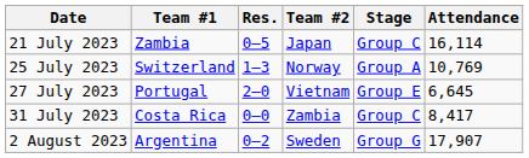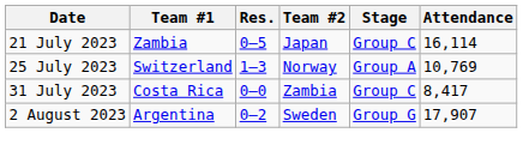 <table class="wikitable">
 <tr>
 <th>Date</th>
 <th>Team #1</th>
 <th>Res.</th>
 <th>Team #2</th>
 <th>Stage</th>
 <th>Attendance</th>
 </tr>
 <tr>
 <td>21 July 2023</td>
 <td> <a href='#'>Zambia</a></td>
 <td><a href='#'>0–5</a></td>
 <td> <a href='#'>Japan</a></td>
 <td><a href='#'>Group C</a></td>
 <td>16,114</td>
 </tr>
 <tr>
 <td>25 July 2023</td>
 <td> <a href='#'>Switzerland</a></td>
 <td><a href='#'>1–3</a></td>
 <td> <a href='#'>Norway</a></td>
 <td><a href='#'>Group A</a></td>
 <td>10,769</td>
 </tr>
 <tr>
-<td>27 July 2023</td>
-<td> <a href='#'>Portugal</a></td>
-<td><a href='#'>2–0</a></td>
-<td> <a href='#'>Vietnam</a></td>
-<td><a href='#'>Group E</a></td>
-<td>6,645</td>
-</tr>
-<tr>
 <td>31 July 2023</td>
 <td> <a href='#'>Costa Rica</a></td>
 <td><a href='#'>0–0</a></td>
 <td> <a href='#'>Zambia</a></td>
 <td><a href='#'>Group C</a></td>
 <td>8,417</td>
 </tr>
 <tr>
 <td>2 August 2023</td>
 <td> <a href='#'>Argentina</a></td>
 <td><a href='#'>0–2</a></td>
 <td> <a href='#'>Sweden</a></td>
 <td><a href='#'>Group G</a></td>
 <td>17,907</td>
 </tr>
 </table>
